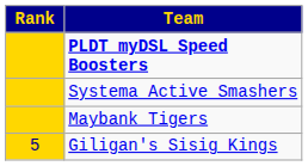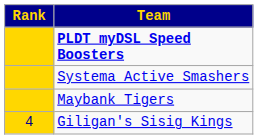 <table class="wikitable" style="text-align: center;">
 <tr>
 <th width=40 style="background:#00008B; color:#FFD700;">Rank</th>
 <th width=180 style="background:#00008B; color:#FFD700;">Team</th>
 </tr>
 <tr>
 <td style="background:#FFD700; color:#00008B;"></td>
 <td style="text-align:left;"><strong><a href='#'>PLDT myDSL Speed Boosters</a></strong></td>
 </tr>
 <tr>
 <td style="background:#FFD700; color:#00008B;"></td>
 <td style="text-align:left;"><a href='#'>Systema Active Smashers</a></td>
 </tr>
 <tr>
 <td style="background:#FFD700; color:#00008B;"></td>
 <td style="text-align:left;"><a href='#'>Maybank Tigers</a></td>
 </tr>
 <tr>
-<td style="background:#FFD700; color:#00008B;">5</td>
+<td style="background:#FFD700; color:#00008B;">4</td>
 <td style="text-align:left;"><a href='#'>Giligan's Sisig Kings</a></td>
 </tr>
 </table>
